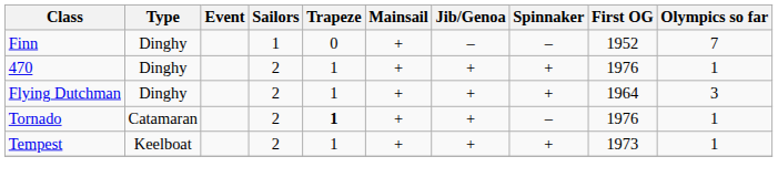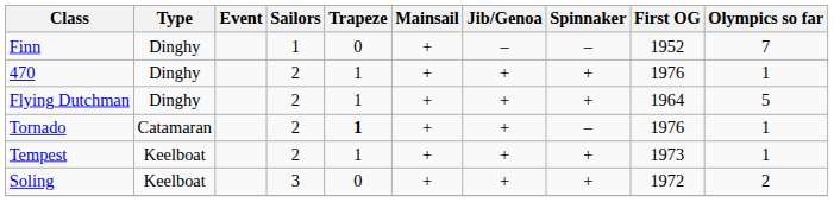 <table class="wikitable" style="text-align:center">
 <tr>
 <th>Class</th>
 <th>Type</th>
 <th>Event</th>
 <th>Sailors</th>
 <th>Trapeze</th>
 <th>Mainsail</th>
 <th>Jib/Genoa</th>
 <th>Spinnaker</th>
 <th>First OG</th>
 <th>Olympics so far</th>
 </tr>
 <tr>
 <td style="text-align:left"><a href='#'>Finn</a></td>
 <td>Dinghy</td>
 <td></td>
 <td>1</td>
 <td>0</td>
 <td>+</td>
 <td>–</td>
 <td>–</td>
 <td>1952</td>
 <td>7</td>
 </tr>
 <tr>
 <td style="text-align:left"><a href='#'>470</a></td>
 <td>Dinghy</td>
 <td></td>
 <td>2</td>
 <td>1</td>
 <td>+</td>
 <td>+</td>
 <td>+</td>
 <td>1976</td>
 <td>1</td>
 </tr>
 <tr>
 <td style="text-align:left"><a href='#'>Flying Dutchman</a></td>
 <td>Dinghy</td>
 <td></td>
 <td>2</td>
 <td>1</td>
 <td>+</td>
 <td>+</td>
 <td>+</td>
 <td>1964</td>
-<td>3</td>
+<td>5</td>
 </tr>
 <tr>
 <td style="text-align:left"><a href='#'>Tornado</a></td>
 <td>Catamaran</td>
 <td></td>
 <td>2</td>
 <td><strong>1</strong></td>
 <td>+</td>
 <td>+</td>
 <td>–</td>
 <td>1976</td>
 <td>1</td>
 </tr>
 <tr>
 <td style="text-align:left"><a href='#'>Tempest</a></td>
 <td>Keelboat</td>
 <td></td>
 <td>2</td>
 <td>1</td>
 <td>+</td>
 <td>+</td>
 <td>+</td>
 <td>1973</td>
 <td>1</td>
 </tr>
 <tr>
+<td style="text-align:left"><a href='#'>Soling</a></td>
+<td>Keelboat</td>
+<td></td>
+<td>3</td>
+<td>0</td>
+<td>+</td>
+<td>+</td>
+<td>+</td>
+<td>1972</td>
+<td>2</td>
+</tr>
+<tr>
 </tr>
 </table>
